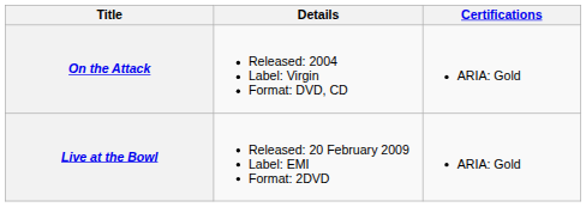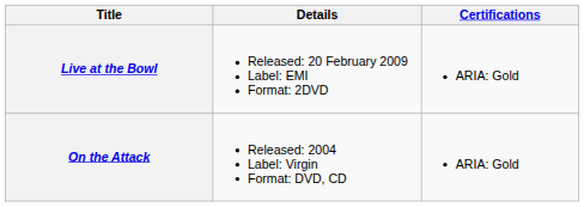 <table class="wikitable plainrowheaders">
 <tr>
 <th scope="col" style="width:16em;">Title</th>
 <th scope="col" style="width:16em;">Details</th>
 <th scope="col" style="width:12em;"><a href='#'>Certifications</a></th>
 </tr>
 <tr>
+<th scope="row"><em><a href='#'>Live at the Bowl</a></em></th>
+<td><br><ul><li>Released: 20 February 2009</li><li>Label: EMI</li><li>Format: 2DVD</li></ul></td>
+<td><br><ul><li>ARIA: Gold</li></ul></td>
+</tr>
+<tr>
 <th scope="row"><em><a href='#'>On the Attack</a></em></th>
 <td><br><ul><li>Released: 2004</li><li>Label: Virgin</li><li>Format: DVD, CD</li></ul></td>
 <td><br><ul><li>ARIA: Gold</li></ul></td>
 </tr>
-<tr>
-<th scope="row"><em><a href='#'>Live at the Bowl</a></em></th>
-<td><br><ul><li>Released: 20 February 2009</li><li>Label: EMI</li><li>Format: 2DVD</li></ul></td>
-<td><br><ul><li>ARIA: Gold</li></ul></td>
-</tr>
 </table>
